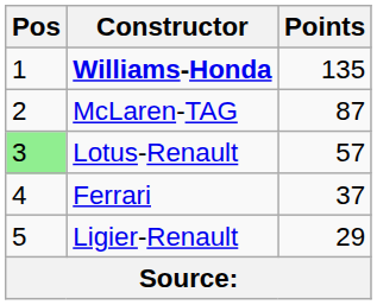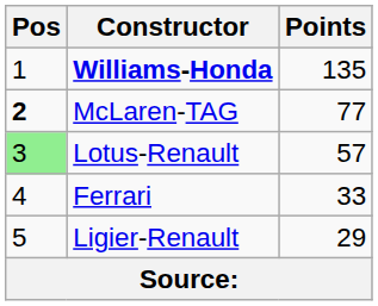 <table class="wikitable" style="font-size:95%;">
 <tr>
 <th>Pos</th>
 <th>Constructor</th>
 <th>Points</th>
 </tr>
 <tr>
 <td>1</td>
 <td> <strong><a href='#'>Williams</a>-<a href='#'>Honda</a></strong></td>
 <td align="right">135</td>
 </tr>
 <tr>
-<td>2</td>
+<td><strong>2</strong></td>
 <td> <a href='#'>McLaren</a>-<a href='#'>TAG</a></td>
-<td align="right">87</td>
+<td align="right">77</td>
 </tr>
 <tr>
 <td style="background: lightgreen;">3</td>
 <td> <a href='#'>Lotus</a>-<a href='#'>Renault</a></td>
 <td align="right">57</td>
 </tr>
 <tr>
 <td>4</td>
 <td> <a href='#'>Ferrari</a></td>
-<td align="right">37</td>
+<td align="right">33</td>
 </tr>
 <tr>
 <td>5</td>
 <td> <a href='#'>Ligier</a>-<a href='#'>Renault</a></td>
 <td align="right">29</td>
 </tr>
 <tr>
 <th colspan=4>Source: </th>
 </tr>
 </table>
